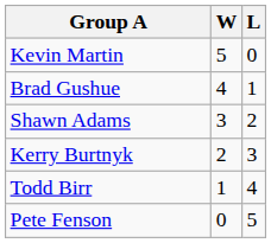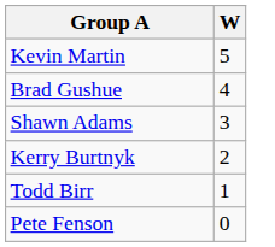 <table class="wikitable">
 <tr>
 <th width=150>Group A</th>
 <th>W</th>
-<th>L</th>
 </tr>
 <tr>
 <td> <a href='#'>Kevin Martin</a></td>
 <td>5</td>
-<td>0</td>
 </tr>
 <tr>
 <td> <a href='#'>Brad Gushue</a></td>
 <td>4</td>
-<td>1</td>
 </tr>
 <tr>
 <td> <a href='#'>Shawn Adams</a></td>
 <td>3</td>
-<td>2</td>
 </tr>
 <tr>
 <td> <a href='#'>Kerry Burtnyk</a></td>
 <td>2</td>
-<td>3</td>
 </tr>
 <tr>
 <td> <a href='#'>Todd Birr</a></td>
 <td>1</td>
-<td>4</td>
 </tr>
 <tr>
 <td> <a href='#'>Pete Fenson</a></td>
 <td>0</td>
-<td>5</td>
 </tr>
 </table>
